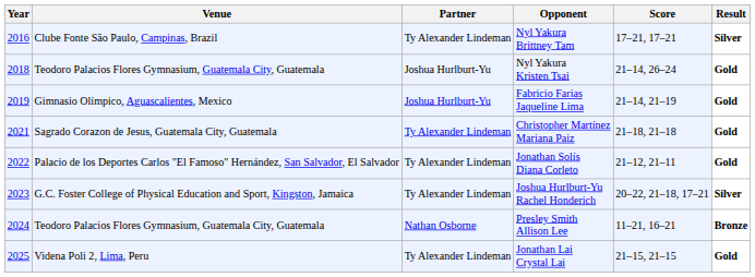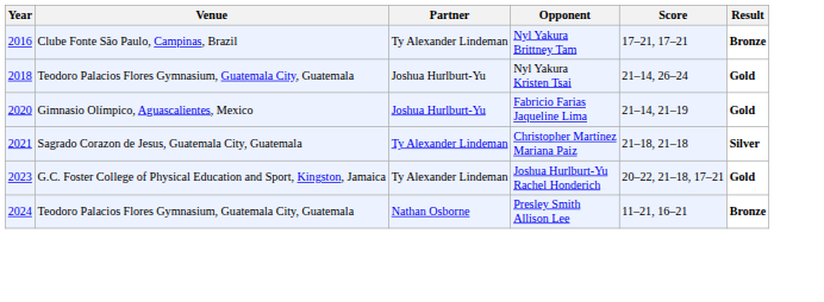 <table class="sortable wikitable" style="font-size: 90%;">
 <tr>
 <th>Year</th>
 <th>Venue</th>
 <th>Partner</th>
 <th>Opponent</th>
 <th>Score</th>
 <th>Result</th>
 </tr>
 <tr style="background:#ECF2FF">
 <td align="center"><a href='#'>2016</a></td>
 <td align="left">Clube Fonte São Paulo, <a href='#'>Campinas</a>, Brazil</td>
 <td align="left"> Ty Alexander Lindeman</td>
 <td align="left"> <a href='#'>Nyl Yakura</a><br> <a href='#'>Brittney Tam</a></td>
 <td align="left">17–21, 17–21</td>
-<td style="text-align:left; background:white"> <strong>Silver</strong></td>
+<td style="text-align:left; background:white"> <strong>Bronze</strong></td>
 </tr>
 <tr style="background:#ECF2FF">
 <td align="center"><a href='#'>2018</a></td>
 <td align="left">Teodoro Palacios Flores Gymnasium, <a href='#'>Guatemala City</a>, Guatemala</td>
 <td align="left"> Joshua Hurlburt-Yu</td>
 <td align="left"> Nyl Yakura<br> <a href='#'>Kristen Tsai</a></td>
 <td align="left">21–14, 26–24</td>
 <td style="text-align:left; background:white"> <strong>Gold</strong></td>
 </tr>
 <tr style="background:#ECF2FF">
-<td align="center"><a href='#'>2019</a></td>
+<td align="center"><a href='#'>2020</a></td>
 <td align="left">Gimnasio Olímpico, <a href='#'>Aguascalientes</a>, Mexico</td>
 <td align="left"> <a href='#'>Joshua Hurlburt-Yu</a></td>
 <td align="left"> <a href='#'>Fabricio Farias</a><br> <a href='#'>Jaqueline Lima</a></td>
 <td align="left">21–14, 21–19</td>
 <td style="text-align:left; background:white"> <strong>Gold</strong></td>
 </tr>
 <tr style="background:#ECF2FF">
 <td align="center"><a href='#'>2021</a></td>
 <td align="left">Sagrado Corazon de Jesus, Guatemala City, Guatemala</td>
 <td align="left"> <a href='#'>Ty Alexander Lindeman</a></td>
 <td align="left"> <a href='#'>Christopher Martínez</a><br> <a href='#'>Mariana Paiz</a></td>
 <td align="left">21–18, 21–18</td>
-<td style="text-align:left; background:white"> <strong>Gold</strong></td>
-</tr>
-<tr style="background:#ECF2FF">
-<td align="center"><a href='#'>2022</a></td>
-<td align="left">Palacio de los Deportes Carlos "El Famoso" Hernández, <a href='#'>San Salvador</a>, El Salvador</td>
-<td align="left"> Ty Alexander Lindeman</td>
-<td align="left"> <a href='#'>Jonathan Solís</a><br> <a href='#'>Diana Corleto</a></td>
-<td align="left">21–12, 21–11</td>
-<td style="text-align:left; background:white"> <strong>Gold</strong></td>
+<td style="text-align:left; background:white"> <strong>Silver</strong></td>
 </tr>
 <tr style="background:#ECF2FF">
 <td align="center"><a href='#'>2023</a></td>
 <td align="left">G.C. Foster College of Physical Education and Sport, <a href='#'>Kingston</a>, Jamaica</td>
 <td align="left"> Ty Alexander Lindeman</td>
 <td align="left"> <a href='#'>Joshua Hurlburt-Yu</a><br> <a href='#'>Rachel Honderich</a></td>
 <td align="left">20–22, 21–18, 17–21</td>
-<td style="text-align:left; background:white"> <strong>Silver</strong></td>
+<td style="text-align:left; background:white"> <strong>Gold</strong></td>
 </tr>
 <tr style="background:#ECF2FF">
 <td align="center"><a href='#'>2024</a></td>
 <td align="left">Teodoro Palacios Flores Gymnasium, Guatemala City, Guatemala</td>
 <td align="left"> <a href='#'>Nathan Osborne</a></td>
 <td align="left"> <a href='#'>Presley Smith</a><br> <a href='#'>Allison Lee</a></td>
 <td align="left">11–21, 16–21</td>
 <td style="text-align:left; background:white"> <strong>Bronze</strong></td>
 </tr>
-<tr style="background:#ECF2FF">
-<td align="center"><a href='#'>2025</a></td>
-<td align="left">Videna Poli 2, <a href='#'>Lima</a>, Peru</td>
-<td align="left"> Ty Alexander Lindeman</td>
-<td align="left"> <a href='#'>Jonathan Lai</a><br> <a href='#'>Crystal Lai</a></td>
-<td align="left">21–15, 21–15</td>
-<td style="text-align:left; background:white"> <strong>Gold</strong></td>
-</tr>
 </table>
